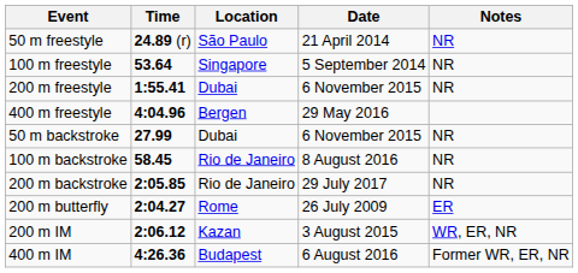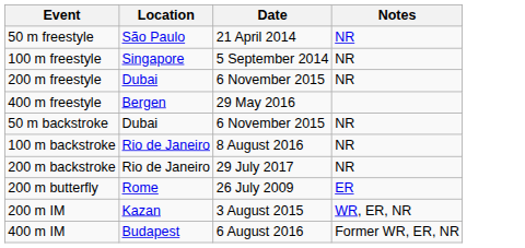 <table class="wikitable">
 <tr>
 <th>Event</th>
-<th>Time</th>
 <th>Location</th>
 <th>Date</th>
 <th>Notes</th>
 </tr>
 <tr>
 <td>50 m freestyle</td>
-<td><strong>24.89</strong> (r)</td>
 <td><a href='#'>São Paulo</a></td>
 <td>21 April 2014</td>
 <td><a href='#'>NR</a></td>
 </tr>
 <tr>
 <td>100 m freestyle</td>
-<td><strong>53.64</strong></td>
 <td><a href='#'>Singapore</a></td>
 <td>5 September 2014</td>
 <td>NR</td>
 </tr>
 <tr>
 <td>200 m freestyle</td>
-<td><strong>1:55.41</strong></td>
 <td><a href='#'>Dubai</a></td>
 <td>6 November 2015</td>
 <td>NR</td>
 </tr>
 <tr>
 <td>400 m freestyle</td>
-<td><strong>4:04.96</strong></td>
 <td><a href='#'>Bergen</a></td>
 <td>29 May 2016</td>
 <td></td>
 </tr>
 <tr>
 <td>50 m backstroke</td>
-<td><strong>27.99</strong></td>
 <td>Dubai</td>
 <td>6 November 2015</td>
 <td>NR</td>
 </tr>
 <tr>
 <td>100 m backstroke</td>
-<td><strong>58.45</strong></td>
 <td><a href='#'>Rio de Janeiro</a></td>
 <td>8 August 2016</td>
 <td>NR</td>
 </tr>
 <tr>
 <td>200 m backstroke</td>
-<td><strong>2:05.85</strong></td>
 <td>Rio de Janeiro</td>
 <td>29 July 2017</td>
 <td>NR</td>
 </tr>
 <tr>
 <td>200 m butterfly</td>
-<td><strong>2:04.27</strong></td>
 <td><a href='#'>Rome</a></td>
 <td>26 July 2009</td>
 <td><a href='#'>ER</a></td>
 </tr>
 <tr>
 <td>200 m IM</td>
-<td><strong>2:06.12</strong></td>
 <td><a href='#'>Kazan</a></td>
 <td>3 August 2015</td>
 <td><a href='#'>WR</a>, ER, NR</td>
 </tr>
 <tr>
 <td>400 m IM</td>
-<td><strong>4:26.36</strong></td>
 <td><a href='#'>Budapest</a></td>
 <td>6 August 2016</td>
 <td>Former WR, ER, NR</td>
 </tr>
 </table>
